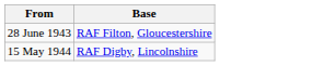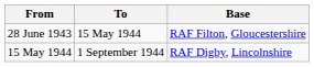 <table class="wikitable">
 <tr>
 <th>From</th>
+<th>To</th>
 <th>Base</th>
 </tr>
 <tr>
 <td>28 June 1943</td>
+<td>15 May 1944</td>
 <td><a href='#'>RAF Filton</a>, <a href='#'>Gloucestershire</a></td>
 </tr>
 <tr>
 <td>15 May 1944</td>
+<td>1 September 1944</td>
 <td><a href='#'>RAF Digby</a>, <a href='#'>Lincolnshire</a></td>
 </tr>
 </table>
